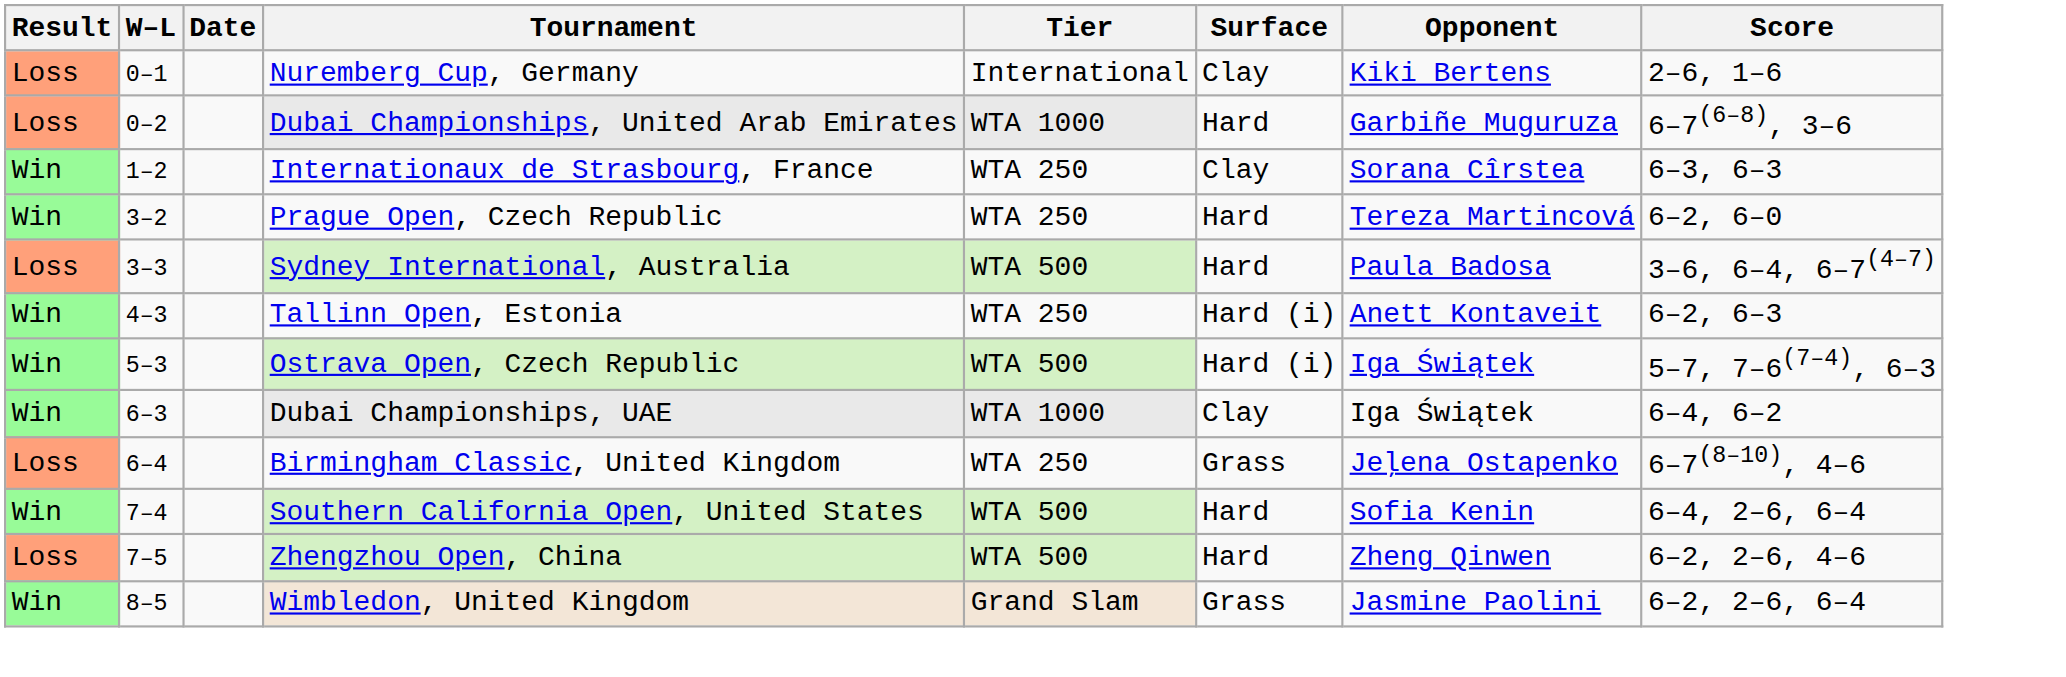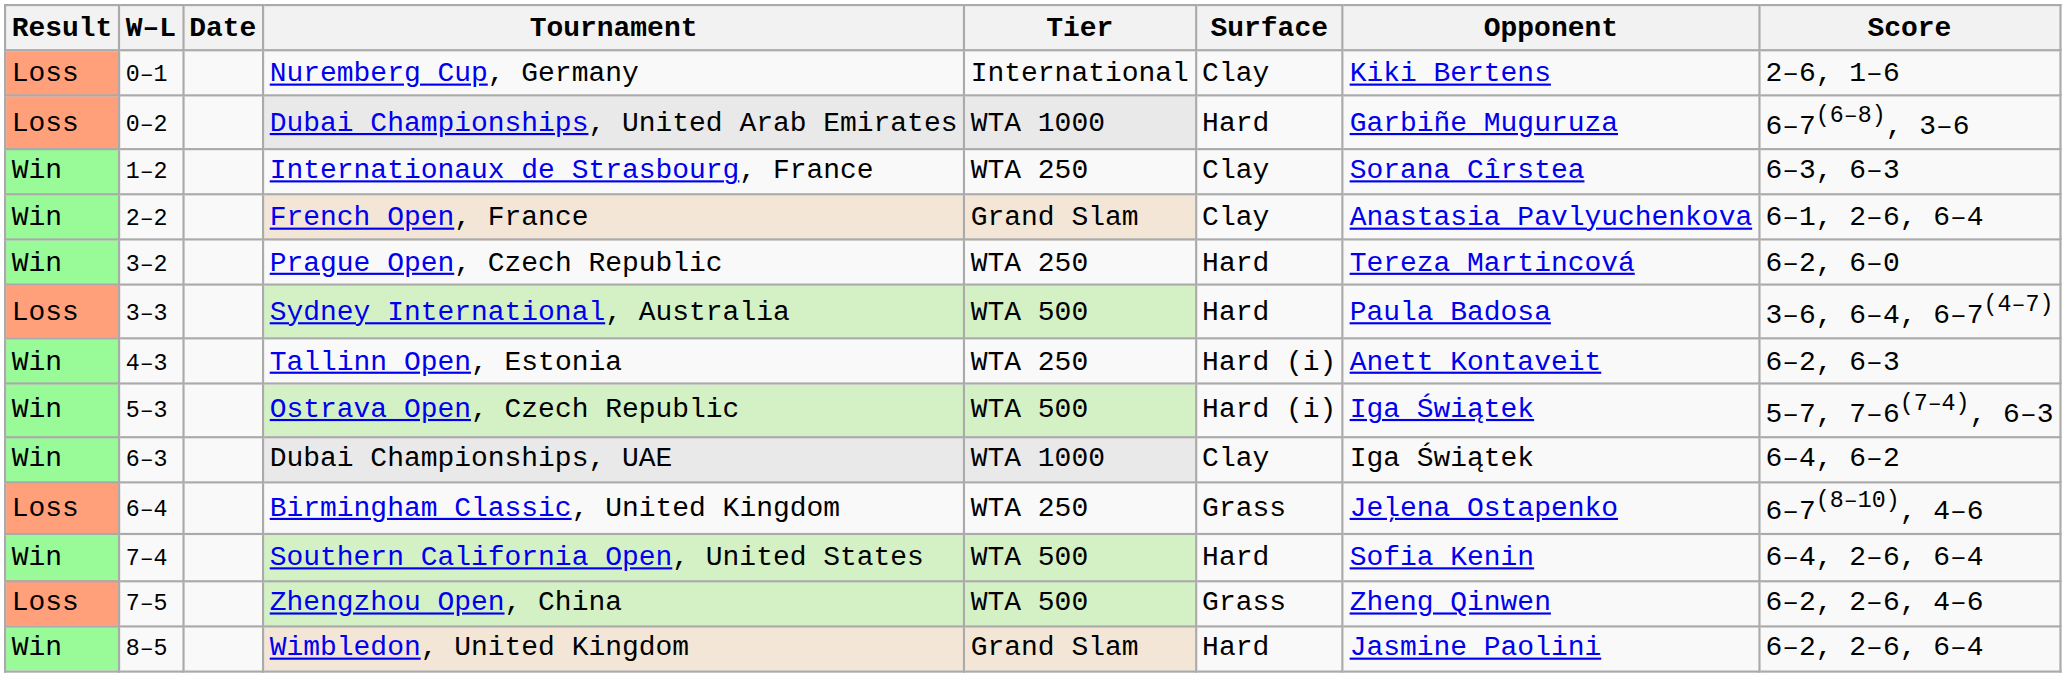 <table class="sortable wikitable">
 <tr>
 <th>Result</th>
 <th class=unsortable>W–L</th>
 <th>Date</th>
 <th>Tournament</th>
 <th>Tier</th>
 <th>Surface</th>
 <th>Opponent</th>
 <th class=unsortable>Score</th>
 </tr>
 <tr>
 <td bgcolor=ffa07a>Loss</td>
 <td><small>0–1</small></td>
 <td><a href='#'></a></td>
 <td><a href='#'>Nuremberg Cup</a>, Germany</td>
 <td>International</td>
 <td>Clay</td>
 <td> <a href='#'>Kiki Bertens</a></td>
 <td>2–6, 1–6</td>
 </tr>
 <tr>
 <td bgcolor=ffa07a>Loss</td>
 <td><small>0–2</small></td>
 <td><a href='#'></a></td>
 <td style=background:#e9e9e9><a href='#'>Dubai Championships</a>, United Arab Emirates</td>
 <td style=background:#e9e9e9>WTA 1000</td>
 <td>Hard</td>
 <td> <a href='#'>Garbiñe Muguruza</a></td>
 <td>6–7<sup>(6–8)</sup>, 3–6</td>
 </tr>
 <tr>
 <td bgcolor=98fb98>Win</td>
 <td><small>1–2</small></td>
 <td><a href='#'></a></td>
 <td><a href='#'>Internationaux de Strasbourg</a>, France</td>
 <td>WTA 250</td>
 <td>Clay</td>
 <td> <a href='#'>Sorana Cîrstea</a></td>
 <td>6–3, 6–3</td>
+</tr>
+<tr>
+<td bgcolor=98fb98>Win</td>
+<td><small>2–2</small></td>
+<td><a href='#'></a></td>
+<td bgcolor=f3e6d7><a href='#'>French Open</a>, France</td>
+<td bgcolor=f3e6d7>Grand Slam</td>
+<td>Clay</td>
+<td> <a href='#'>Anastasia Pavlyuchenkova</a></td>
+<td>6–1, 2–6, 6–4</td>
 </tr>
 <tr>
 <td bgcolor=98fb98>Win</td>
 <td><small>3–2</small></td>
 <td><a href='#'></a></td>
 <td><a href='#'>Prague Open</a>, Czech Republic</td>
 <td>WTA 250</td>
 <td>Hard</td>
 <td> <a href='#'>Tereza Martincová</a></td>
 <td>6–2, 6–0</td>
 </tr>
 <tr>
 <td bgcolor=ffa07a>Loss</td>
 <td><small>3–3</small></td>
 <td><a href='#'></a></td>
 <td style=background:#d4f1c5><a href='#'>Sydney International</a>, Australia</td>
 <td style=background:#d4f1c5>WTA 500</td>
 <td>Hard</td>
 <td> <a href='#'>Paula Badosa</a></td>
 <td>3–6, 6–4, 6–7<sup>(4–7)</sup></td>
 </tr>
 <tr>
 <td bgcolor=98fb98>Win</td>
 <td><small>4–3</small></td>
 <td><a href='#'></a></td>
 <td><a href='#'>Tallinn Open</a>, Estonia</td>
 <td>WTA 250</td>
 <td>Hard (i)</td>
 <td> <a href='#'>Anett Kontaveit</a></td>
 <td>6–2, 6–3</td>
 </tr>
 <tr>
 <td bgcolor=98fb98>Win</td>
 <td><small>5–3</small></td>
 <td><a href='#'></a></td>
 <td style=background:#d4f1c5><a href='#'>Ostrava Open</a>, Czech Republic</td>
 <td style=background:#d4f1c5>WTA 500</td>
 <td>Hard (i)</td>
 <td> <a href='#'>Iga Świątek</a></td>
 <td>5–7, 7–6<sup>(7–4)</sup>, 6–3</td>
 </tr>
 <tr>
 <td bgcolor=98fb98>Win</td>
 <td><small>6–3</small></td>
 <td><a href='#'></a></td>
 <td style=background:#e9e9e9>Dubai Championships, UAE</td>
 <td style=background:#e9e9e9>WTA 1000</td>
 <td>Clay</td>
 <td> Iga Świątek</td>
 <td>6–4, 6–2</td>
 </tr>
 <tr>
 <td bgcolor=ffa07a>Loss</td>
 <td><small>6–4</small></td>
 <td><a href='#'></a></td>
 <td><a href='#'>Birmingham Classic</a>, United Kingdom</td>
 <td>WTA 250</td>
 <td>Grass</td>
 <td> <a href='#'>Jeļena Ostapenko</a></td>
 <td>6–7<sup>(8–10)</sup>, 4–6</td>
 </tr>
 <tr>
 <td bgcolor=98fb98>Win</td>
 <td><small>7–4</small></td>
 <td><a href='#'></a></td>
 <td bgcolor=d4f1c5><a href='#'>Southern California Open</a>, United States</td>
 <td bgcolor=d4f1c5>WTA 500</td>
 <td>Hard</td>
 <td> <a href='#'>Sofia Kenin</a></td>
 <td>6–4, 2–6, 6–4</td>
 </tr>
 <tr>
 <td bgcolor=ffa07a>Loss</td>
 <td><small>7–5</small></td>
 <td><a href='#'></a></td>
 <td bgcolor=d4f1c5><a href='#'>Zhengzhou Open</a>, China</td>
 <td bgcolor=d4f1c5>WTA 500</td>
-<td>Hard</td>
+<td>Grass</td>
 <td> <a href='#'>Zheng Qinwen</a></td>
 <td>6–2, 2–6, 4–6</td>
 </tr>
 <tr>
 <td bgcolor=98fb98>Win</td>
 <td><small>8–5</small></td>
 <td><a href='#'></a></td>
 <td bgcolor=f3e6d7><a href='#'>Wimbledon</a>, United Kingdom</td>
 <td bgcolor=f3e6d7>Grand Slam</td>
-<td>Grass</td>
+<td>Hard</td>
 <td> <a href='#'>Jasmine Paolini</a></td>
 <td>6–2, 2–6, 6–4</td>
 </tr>
 </table>
